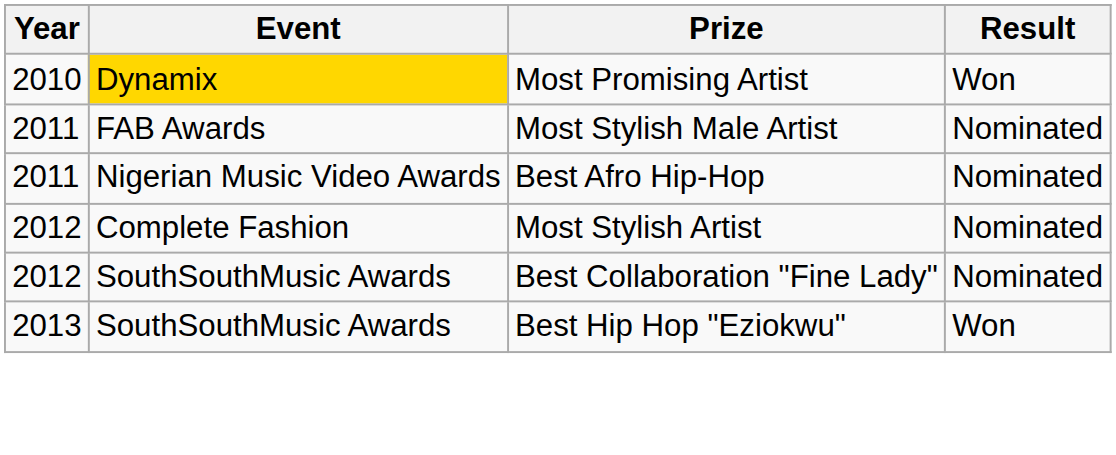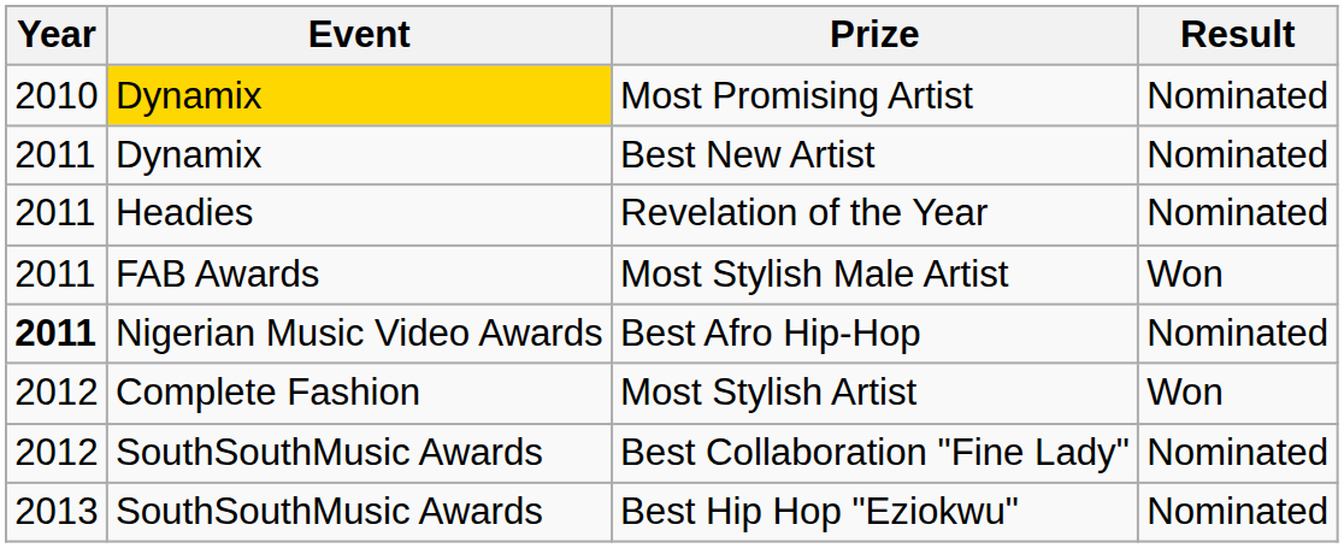 <table class="wikitable sortable">
 <tr>
 <th>Year</th>
 <th>Event</th>
 <th>Prize</th>
 <th>Result</th>
 </tr>
 <tr>
 <td>2010</td>
 <td style="background: gold;">Dynamix</td>
 <td>Most Promising Artist</td>
-<td>Won</td>
+<td>Nominated</td>
+</tr>
+<tr>
+<td>2011</td>
+<td>Dynamix</td>
+<td>Best New Artist</td>
+<td>Nominated</td>
+</tr>
+<tr>
+<td>2011</td>
+<td>Headies</td>
+<td>Revelation of the Year</td>
+<td>Nominated</td>
 </tr>
 <tr>
 <td>2011</td>
 <td>FAB Awards</td>
 <td>Most Stylish Male Artist</td>
-<td>Nominated</td>
+<td>Won</td>
 </tr>
 <tr>
-<td>2011</td>
+<td><strong>2011</strong></td>
 <td>Nigerian Music Video Awards</td>
 <td>Best Afro Hip-Hop</td>
 <td>Nominated</td>
 </tr>
 <tr>
 <td>2012</td>
 <td>Complete Fashion</td>
 <td>Most Stylish Artist</td>
-<td>Nominated</td>
+<td>Won</td>
 </tr>
 <tr>
 <td>2012</td>
 <td>SouthSouthMusic Awards</td>
 <td>Best Collaboration "Fine Lady"</td>
 <td>Nominated</td>
 </tr>
 <tr>
 <td>2013</td>
 <td>SouthSouthMusic Awards</td>
 <td>Best Hip Hop "Eziokwu"</td>
-<td>Won</td>
+<td>Nominated</td>
 </tr>
 </table>
